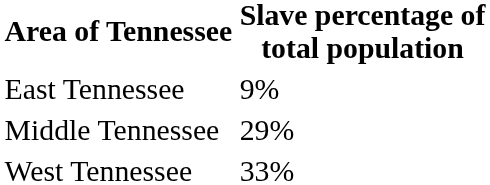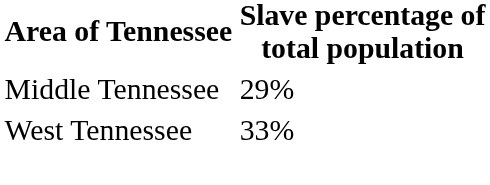 <table>
 <tr>
 <th>Area of Tennessee</th>
 <th>Slave percentage of<br> total population</th>
-</tr>
-<tr>
-<td>East Tennessee</td>
-<td>9%</td>
 </tr>
 <tr>
 <td>Middle Tennessee</td>
 <td>29%</td>
 </tr>
 <tr>
 <td>West Tennessee</td>
 <td>33%</td>
 </tr>
 </table>
